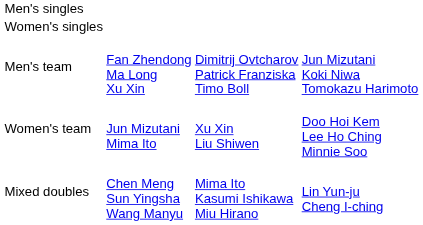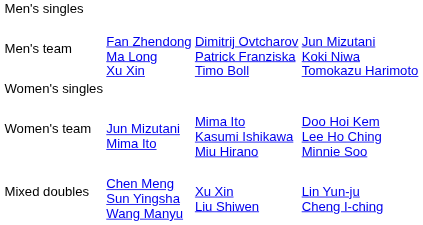 <table>
 <tr>
 <td>Men's singles<br></td>
-<td></td>
-<td></td>
-<td></td>
-</tr>
-<tr>
-<td>Women's singles<br></td>
 <td></td>
 <td></td>
 <td></td>
 </tr>
 <tr>
 <td>Men's team<br></td>
 <td><br><a href='#'>Fan Zhendong</a><br><a href='#'>Ma Long</a><br><a href='#'>Xu Xin</a></td>
 <td><br><a href='#'>Dimitrij Ovtcharov</a><br><a href='#'>Patrick Franziska</a><br><a href='#'>Timo Boll</a></td>
 <td><br><a href='#'>Jun Mizutani</a><br><a href='#'>Koki Niwa</a><br><a href='#'>Tomokazu Harimoto</a></td>
 </tr>
 <tr>
+<td>Women's singles<br></td>
+<td></td>
+<td></td>
+<td></td>
+</tr>
+<tr>
 <td>Women's team<br></td>
 <td><br><a href='#'>Jun Mizutani</a><br><a href='#'>Mima Ito</a></td>
-<td><br><a href='#'>Xu Xin</a><br><a href='#'>Liu Shiwen</a></td>
+<td><br><a href='#'>Mima Ito</a><br><a href='#'>Kasumi Ishikawa</a><br><a href='#'>Miu Hirano</a></td>
 <td><br><a href='#'>Doo Hoi Kem</a><br><a href='#'>Lee Ho Ching</a><br><a href='#'>Minnie Soo</a></td>
 </tr>
 <tr>
 <td>Mixed doubles<br></td>
 <td><br><a href='#'>Chen Meng</a><br><a href='#'>Sun Yingsha</a><br><a href='#'>Wang Manyu</a></td>
-<td><br><a href='#'>Mima Ito</a><br><a href='#'>Kasumi Ishikawa</a><br><a href='#'>Miu Hirano</a></td>
+<td><br><a href='#'>Xu Xin</a><br><a href='#'>Liu Shiwen</a></td>
 <td><br><a href='#'>Lin Yun-ju</a><br><a href='#'>Cheng I-ching</a></td>
 </tr>
 </table>
